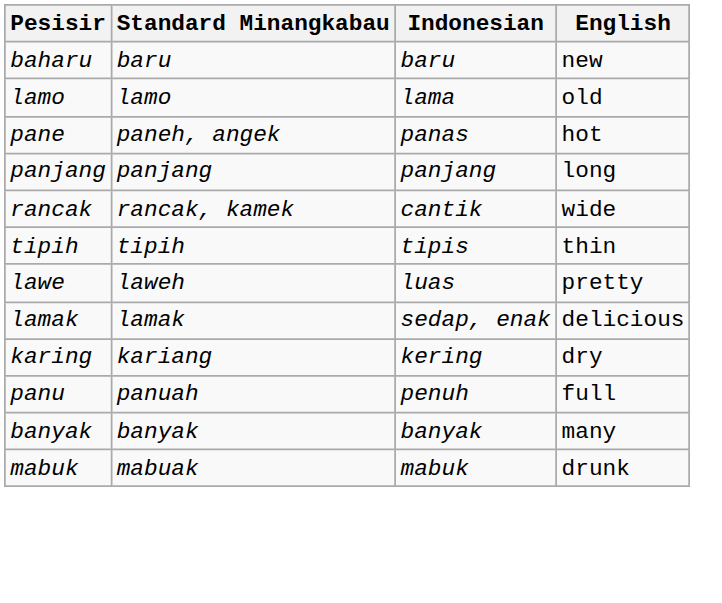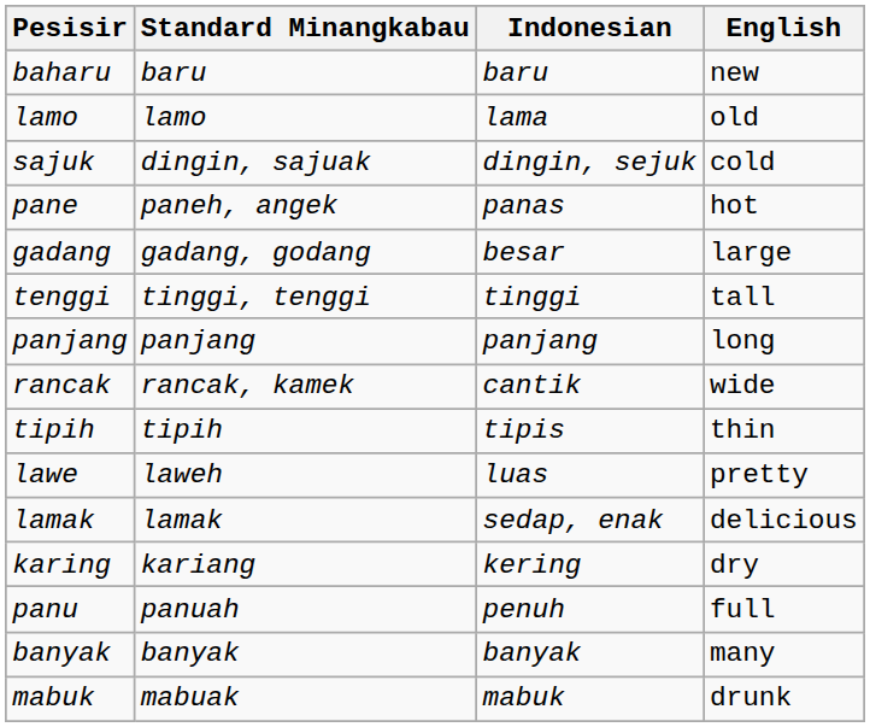 <table class="wikitable">
 <tr>
 <th>Pesisir</th>
 <th>Standard Minangkabau</th>
 <th>Indonesian</th>
 <th>English</th>
 </tr>
 <tr>
 <td><em>baharu</em></td>
 <td><em>baru</em></td>
 <td><em>baru</em></td>
 <td>new</td>
 </tr>
 <tr>
 <td><em>lamo</em></td>
 <td><em>lamo</em></td>
 <td><em>lama</em></td>
 <td>old</td>
 </tr>
 <tr>
+<td><em>sajuk</em></td>
+<td><em>dingin, sajuak</em></td>
+<td><em>dingin, sejuk</em></td>
+<td>cold</td>
+</tr>
+<tr>
 <td><em>pane</em></td>
 <td><em>paneh, angek</em></td>
 <td><em>panas</em></td>
 <td>hot</td>
+</tr>
+<tr>
+<td><em>gadang</em></td>
+<td><em>gadang, godang</em></td>
+<td><em>besar</em></td>
+<td>large</td>
+</tr>
+<tr>
+<td><em>tenggi</em></td>
+<td><em>tinggi, tenggi</em></td>
+<td><em>tinggi</em></td>
+<td>tall</td>
 </tr>
 <tr>
 <td><em>panjang</em></td>
 <td><em>panjang</em></td>
 <td><em>panjang</em></td>
 <td>long</td>
 </tr>
 <tr>
 <td><em>rancak</em></td>
 <td><em>rancak, kamek</em></td>
 <td><em>cantik</em></td>
 <td>wide</td>
 </tr>
 <tr>
 <td><em>tipih</em></td>
 <td><em>tipih</em></td>
 <td><em>tipis</em></td>
 <td>thin</td>
 </tr>
 <tr>
 <td><em>lawe</em></td>
 <td><em>laweh</em></td>
 <td><em>luas</em></td>
 <td>pretty</td>
 </tr>
 <tr>
 <td><em>lamak</em></td>
 <td><em>lamak</em></td>
 <td><em>sedap, enak</em></td>
 <td>delicious</td>
 </tr>
 <tr>
 <td><em>karing</em></td>
 <td><em>kariang</em></td>
 <td><em>kering</em></td>
 <td>dry</td>
 </tr>
 <tr>
 <td><em>panu</em></td>
 <td><em>panuah</em></td>
 <td><em>penuh</em></td>
 <td>full</td>
 </tr>
 <tr>
 <td><em>banyak</em></td>
 <td><em>banyak</em></td>
 <td><em>banyak</em></td>
 <td>many</td>
 </tr>
 <tr>
 <td><em>mabuk</em></td>
 <td><em>mabuak</em></td>
 <td><em>mabuk</em></td>
 <td>drunk</td>
 </tr>
 </table>
